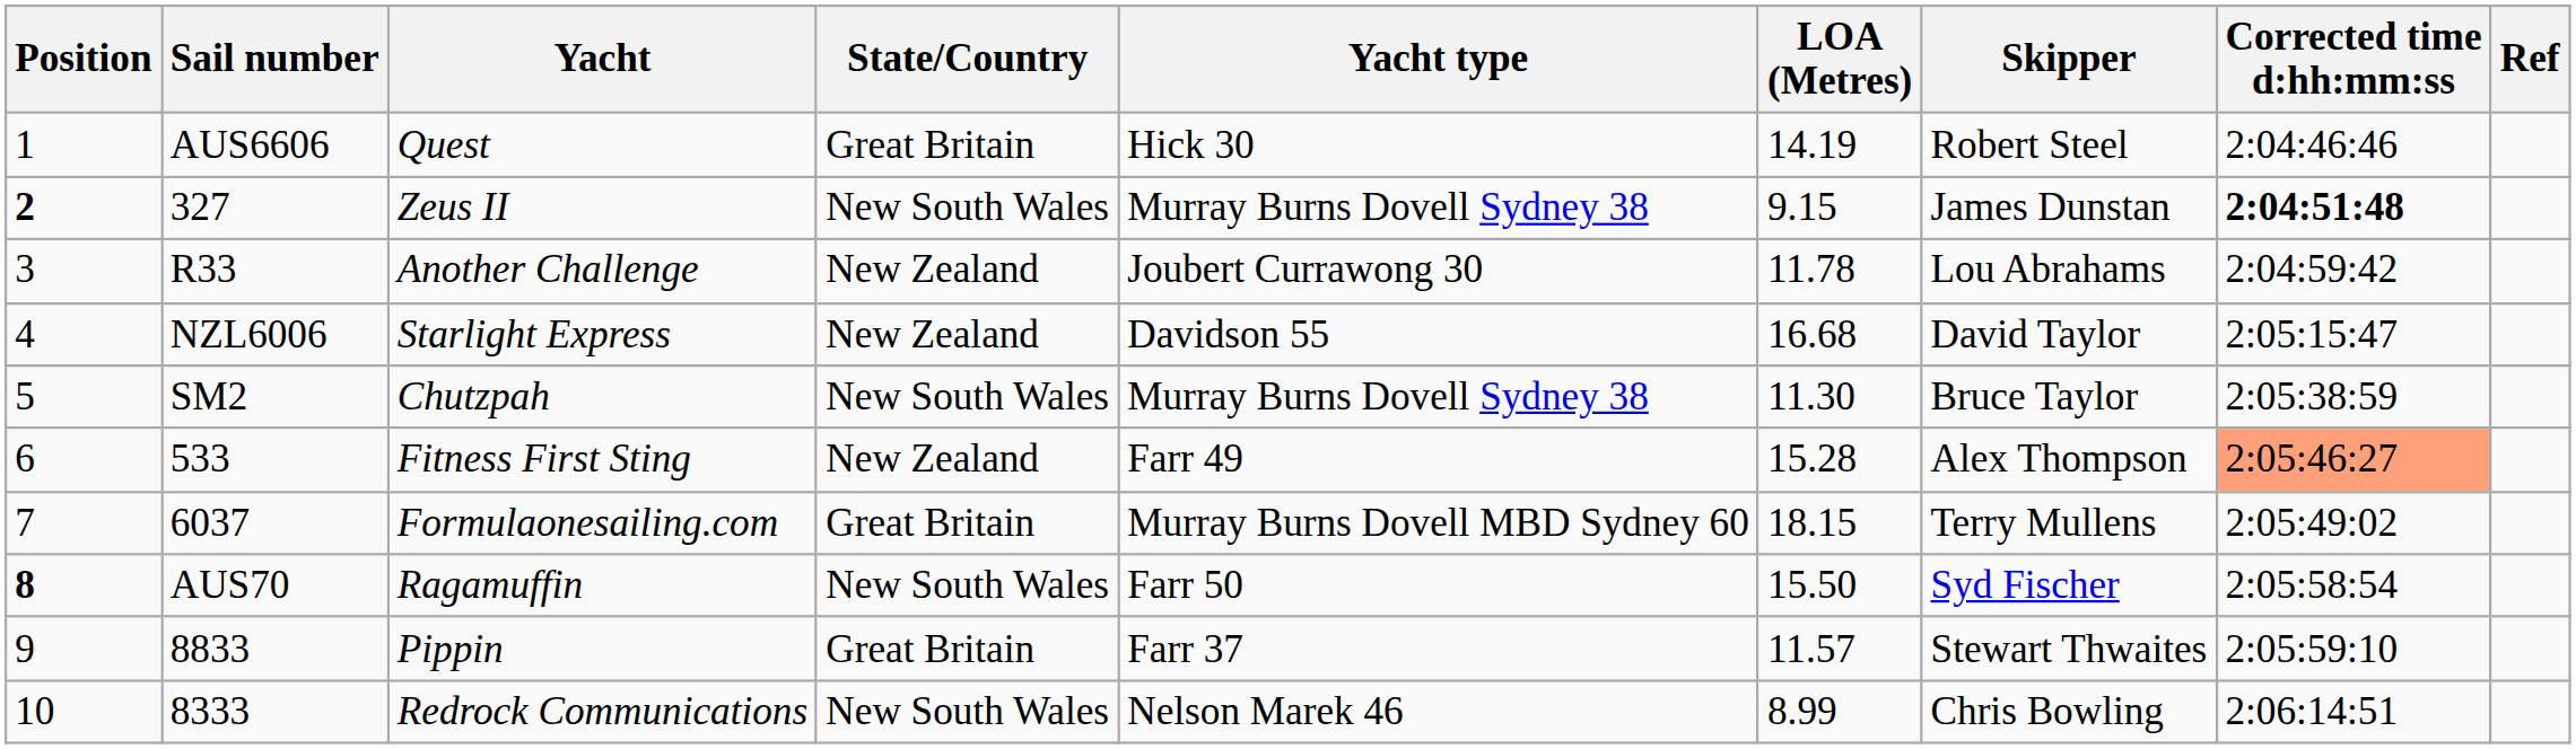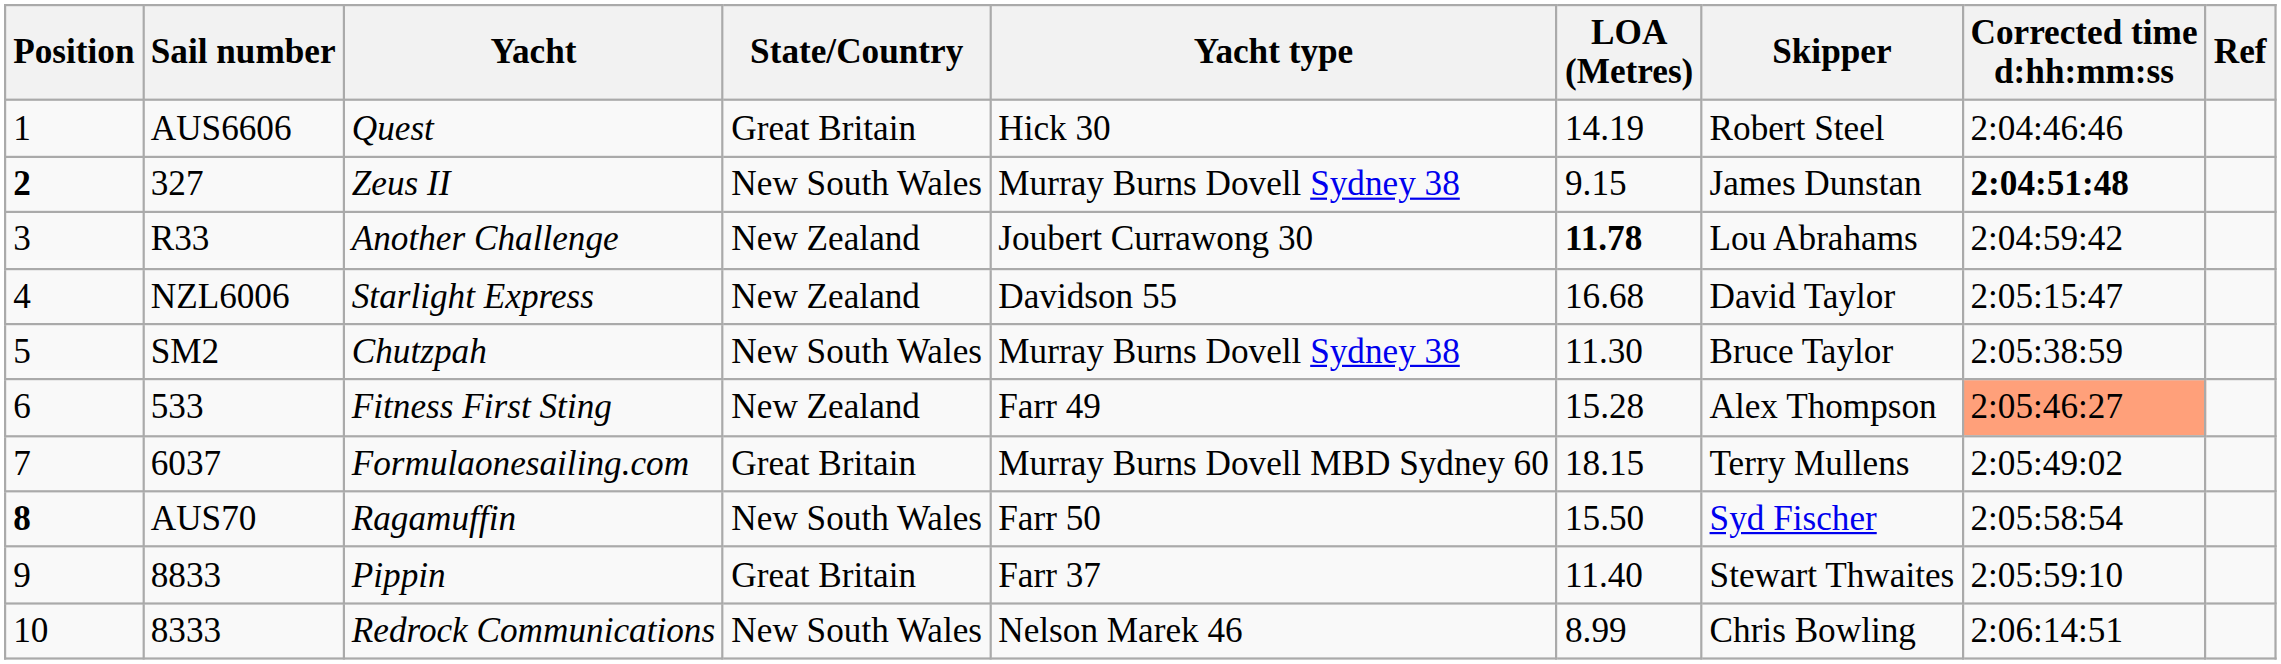 <table class="wikitable">
 <tr>
 <th>Position</th>
 <th>Sail number</th>
 <th>Yacht</th>
 <th>State/Country</th>
 <th>Yacht type</th>
 <th>LOA <br>(Metres)</th>
 <th>Skipper</th>
 <th>Corrected time <br>d:hh:mm:ss</th>
 <th>Ref</th>
 </tr>
 <tr>
 <td>1</td>
 <td>AUS6606</td>
 <td><em>Quest</em></td>
 <td> Great Britain</td>
 <td>Hick 30</td>
 <td>14.19</td>
 <td>Robert Steel</td>
 <td>2:04:46:46</td>
 <td></td>
 </tr>
 <tr>
 <td><strong>2</strong></td>
 <td>327</td>
 <td><em>Zeus II</em></td>
 <td> New South Wales</td>
 <td>Murray Burns Dovell <a href='#'>Sydney 38</a></td>
 <td>9.15</td>
 <td>James Dunstan</td>
 <td><strong>2:04:51:48</strong></td>
 <td></td>
 </tr>
 <tr>
 <td>3</td>
 <td>R33</td>
 <td><em>Another Challenge</em></td>
 <td> New Zealand</td>
 <td>Joubert Currawong 30</td>
-<td>11.78</td>
+<td><strong>11.78</strong></td>
 <td>Lou Abrahams</td>
 <td>2:04:59:42</td>
 <td></td>
 </tr>
 <tr>
 <td>4</td>
 <td>NZL6006</td>
 <td><em> Starlight Express</em></td>
 <td> New Zealand</td>
 <td>Davidson 55</td>
 <td>16.68</td>
 <td>David Taylor</td>
 <td>2:05:15:47</td>
 <td></td>
 </tr>
 <tr>
 <td>5</td>
 <td>SM2</td>
 <td><em>Chutzpah</em></td>
 <td> New South Wales</td>
 <td>Murray Burns Dovell <a href='#'>Sydney 38</a></td>
 <td>11.30</td>
 <td>Bruce Taylor</td>
 <td>2:05:38:59</td>
 <td></td>
 </tr>
 <tr>
 <td>6</td>
 <td>533</td>
 <td><em>Fitness First Sting</em></td>
 <td> New Zealand</td>
 <td>Farr 49</td>
 <td>15.28</td>
 <td>Alex Thompson</td>
 <td style="background: lightsalmon;">2:05:46:27</td>
 <td></td>
 </tr>
 <tr>
 <td>7</td>
 <td>6037</td>
 <td><em>Formulaonesailing.com</em></td>
 <td> Great Britain</td>
 <td>Murray Burns Dovell MBD Sydney 60</td>
 <td>18.15</td>
 <td>Terry Mullens</td>
 <td>2:05:49:02</td>
 <td></td>
 </tr>
 <tr>
 <td><strong>8</strong></td>
 <td>AUS70</td>
 <td><em>Ragamuffin</em></td>
 <td> New South Wales</td>
 <td>Farr 50</td>
 <td>15.50</td>
 <td><a href='#'>Syd Fischer</a></td>
 <td>2:05:58:54</td>
 <td></td>
 </tr>
 <tr>
 <td>9</td>
 <td>8833</td>
 <td><em>Pippin</em></td>
 <td> Great Britain</td>
 <td>Farr 37</td>
-<td>11.57</td>
+<td>11.40</td>
 <td>Stewart Thwaites</td>
 <td>2:05:59:10</td>
 <td></td>
 </tr>
 <tr>
 <td>10</td>
 <td>8333</td>
 <td><em>Redrock Communications</em></td>
 <td> New South Wales</td>
 <td>Nelson Marek 46</td>
 <td>8.99</td>
 <td>Chris Bowling</td>
 <td>2:06:14:51</td>
 <td></td>
 </tr>
 </table>
